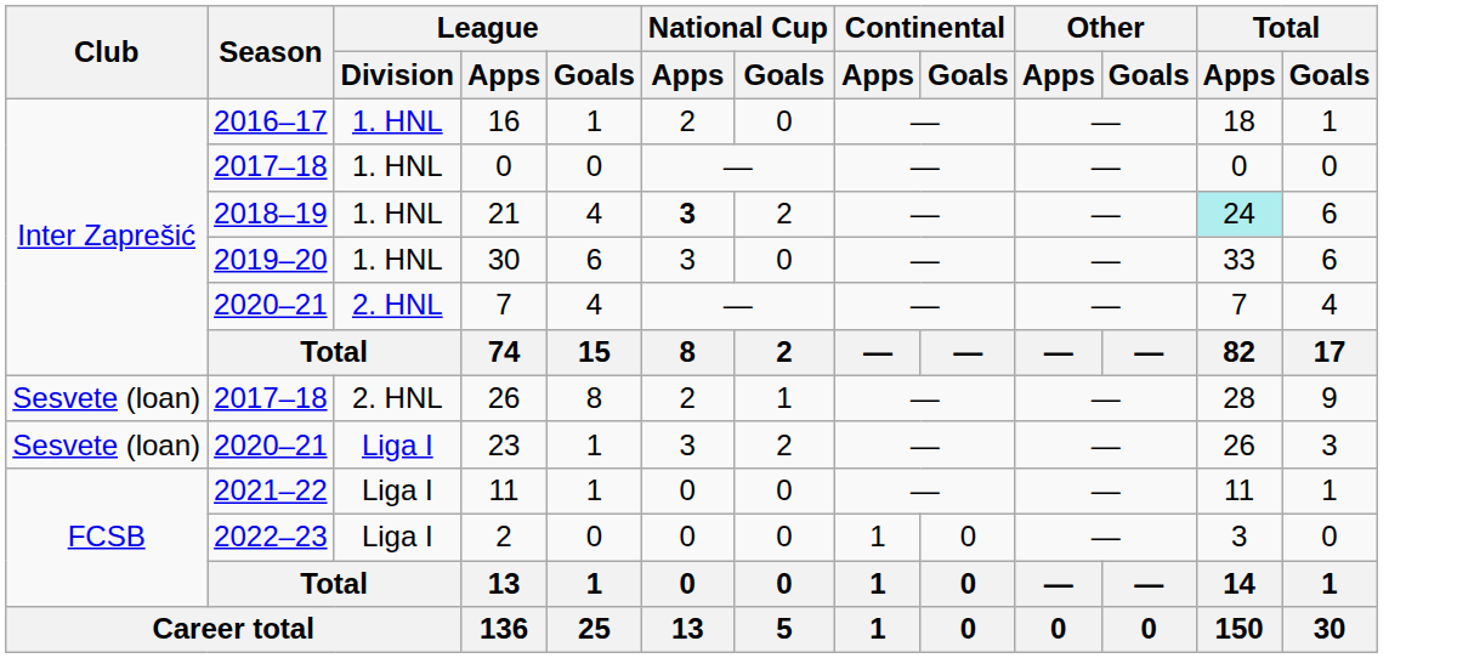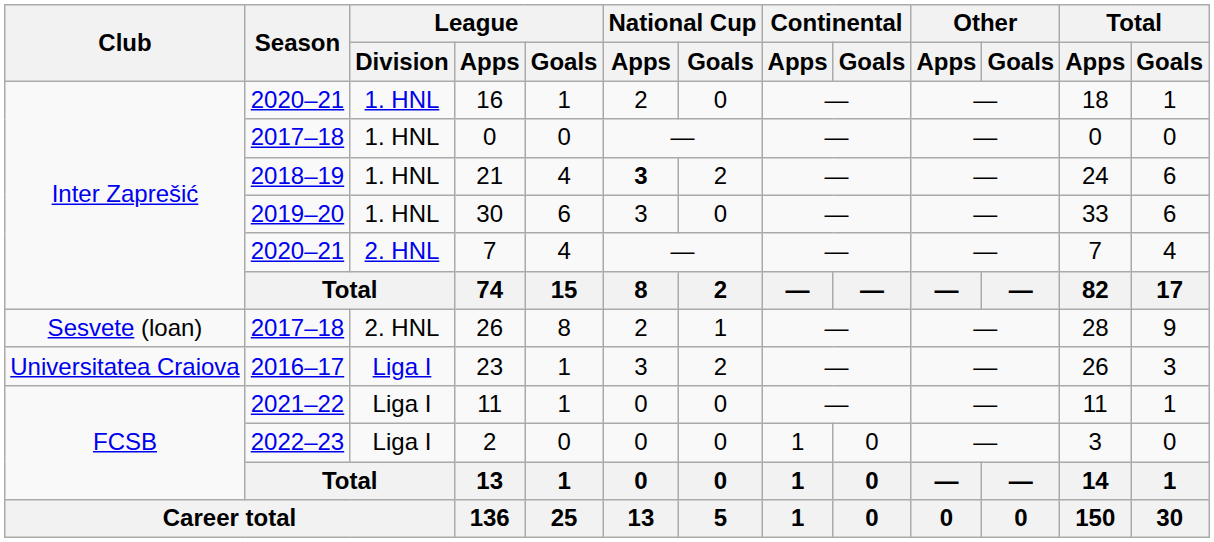 <table class="wikitable" style="text-align:center">
 <tr>
 <th rowspan="2">Club</th>
 <th rowspan="2">Season</th>
 <th colspan="3">League</th>
 <th colspan="2">National Cup</th>
 <th colspan="2">Continental</th>
 <th colspan="2">Other</th>
 <th colspan="3">Total</th>
 </tr>
 <tr>
 <th>Division</th>
 <th>Apps</th>
 <th>Goals</th>
 <th>Apps</th>
 <th>Goals</th>
 <th>Apps</th>
 <th>Goals</th>
 <th>Apps</th>
 <th>Goals</th>
 <th>Apps</th>
 <th>Goals</th>
 </tr>
 <tr>
 <td rowspan="6"><a href='#'>Inter Zaprešić</a></td>
-<td><a href='#'>2016–17</a></td>
+<td><a href='#'>2020–21</a></td>
 <td><a href='#'>1. HNL</a></td>
 <td>16</td>
 <td>1</td>
 <td>2</td>
 <td>0</td>
 <td rowspan=1 colspan="2">—</td>
 <td colspan="2">—</td>
 <td>18</td>
 <td>1</td>
 </tr>
 <tr>
 <td><a href='#'>2017–18</a></td>
 <td>1. HNL</td>
 <td>0</td>
 <td>0</td>
 <td rowspan=1 colspan="2">—</td>
 <td rowspan=1 colspan="2">—</td>
 <td colspan="2">—</td>
 <td>0</td>
 <td>0</td>
 </tr>
 <tr>
 <td><a href='#'>2018–19</a></td>
 <td>1. HNL</td>
 <td>21</td>
 <td>4</td>
 <td><strong>3</strong></td>
 <td>2</td>
 <td rowspan=1 colspan="2">—</td>
 <td colspan="2">—</td>
-<td style="background: paleturquoise;">24</td>
+<td>24</td>
 <td>6</td>
 </tr>
 <tr>
 <td><a href='#'>2019–20</a></td>
 <td>1. HNL</td>
 <td>30</td>
 <td>6</td>
 <td>3</td>
 <td>0</td>
 <td rowspan=1 colspan="2">—</td>
 <td colspan="2">—</td>
 <td>33</td>
 <td>6</td>
 </tr>
 <tr>
 <td><a href='#'>2020–21</a></td>
 <td><a href='#'>2. HNL</a></td>
 <td>7</td>
 <td>4</td>
 <td rowspan=1 colspan="2">—</td>
 <td rowspan=1 colspan="2">—</td>
 <td colspan="2">—</td>
 <td>7</td>
 <td>4</td>
 </tr>
 <tr>
 <th colspan="2">Total</th>
 <th>74</th>
 <th>15</th>
 <th>8</th>
 <th>2</th>
 <th>—</th>
 <th>—</th>
 <th>—</th>
 <th>—</th>
 <th>82</th>
 <th>17</th>
 </tr>
 <tr>
 <td rowspan="1"><a href='#'>Sesvete</a> (loan)</td>
 <td><a href='#'>2017–18</a></td>
 <td>2. HNL</td>
 <td>26</td>
 <td>8</td>
 <td>2</td>
 <td>1</td>
 <td rowspan=1 colspan="2">—</td>
 <td colspan="2">—</td>
 <td>28</td>
 <td>9</td>
 </tr>
 <tr>
-<td rowspan="1"><a href='#'>Sesvete</a> (loan)</td>
-<td><a href='#'>2020–21</a></td>
+<td rowspan="1"><a href='#'>Universitatea Craiova</a></td>
+<td><a href='#'>2016–17</a></td>
 <td><a href='#'>Liga I</a></td>
 <td>23</td>
 <td>1</td>
 <td>3</td>
 <td>2</td>
 <td rowspan=1 colspan="2">—</td>
 <td rowspan=1 colspan="2">—</td>
 <td>26</td>
 <td>3</td>
 </tr>
 <tr>
 <td rowspan="3"><a href='#'>FCSB</a></td>
 <td><a href='#'>2021–22</a></td>
 <td>Liga I</td>
 <td>11</td>
 <td>1</td>
 <td>0</td>
 <td>0</td>
 <td rowspan=1 colspan="2">—</td>
 <td rowspan=1 colspan="2">—</td>
 <td>11</td>
 <td>1</td>
 </tr>
 <tr>
 <td><a href='#'>2022–23</a></td>
 <td>Liga I</td>
 <td>2</td>
 <td>0</td>
 <td>0</td>
 <td>0</td>
 <td>1</td>
 <td>0</td>
 <td rowspan=1 colspan="2">—</td>
 <td>3</td>
 <td>0</td>
 </tr>
 <tr>
 <th colspan="2">Total</th>
 <th>13</th>
 <th>1</th>
 <th>0</th>
 <th>0</th>
 <th>1</th>
 <th>0</th>
 <th>—</th>
 <th>—</th>
 <th>14</th>
 <th>1</th>
 </tr>
 <tr>
 <th colspan="3">Career total</th>
 <th>136</th>
 <th>25</th>
 <th>13</th>
 <th>5</th>
 <th>1</th>
 <th>0</th>
 <th>0</th>
 <th>0</th>
 <th>150</th>
 <th>30</th>
 </tr>
 </table>
